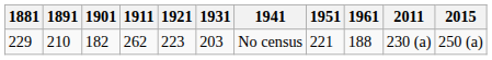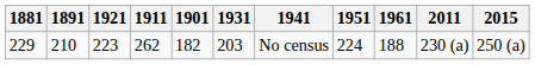 <table class="wikitable">
 <tr>
 <th>1881</th>
 <th>1891</th>
+<th>1921</th>
+<th>1911</th>
 <th>1901</th>
-<th>1911</th>
-<th>1921</th>
 <th>1931</th>
 <th>1941</th>
 <th>1951</th>
 <th>1961</th>
 <th>2011</th>
 <th>2015</th>
 </tr>
 <tr>
 <td>229</td>
 <td>210</td>
+<td>223</td>
+<td>262</td>
 <td>182</td>
-<td>262</td>
-<td>223</td>
 <td>203</td>
 <td>No census</td>
-<td>221</td>
+<td>224</td>
 <td>188</td>
 <td>230 (a)</td>
 <td>250 (a)</td>
 </tr>
 </table>
